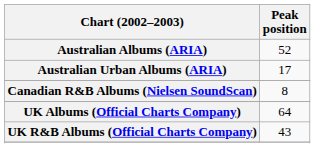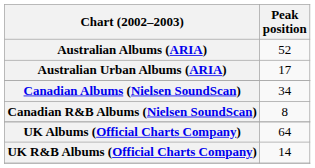 <table class="wikitable sortable plainrowheaders">
 <tr>
 <th scope="col">Chart (2002–2003)</th>
 <th scope="col">Peak<br>position</th>
 </tr>
 <tr>
 <th scope="row">Australian Albums (<a href='#'>ARIA</a>)</th>
 <td align="center">52</td>
 </tr>
 <tr>
 <th scope="row">Australian Urban Albums (<a href='#'>ARIA</a>)</th>
 <td align="center">17</td>
 </tr>
 <tr>
+</tr>
+<tr>
+<th scope="row"><a href='#'>Canadian Albums</a> (<a href='#'>Nielsen SoundScan</a>)</th>
+<td align="center">34</td>
 </tr>
 <tr>
 <th scope="row">Canadian R&B Albums (<a href='#'>Nielsen SoundScan</a>)</th>
 <td style="text-align:center;">8</td>
 </tr>
 <tr>
 </tr>
 <tr>
 </tr>
 <tr>
 </tr>
 <tr>
 </tr>
 <tr>
 </tr>
 <tr>
 </tr>
 <tr>
 <th scope="row">UK Albums (<a href='#'>Official Charts Company</a>)</th>
 <td style="text-align:center;">64</td>
 </tr>
 <tr>
 <th scope="row">UK R&B Albums (<a href='#'>Official Charts Company</a>)</th>
-<td style="text-align:center;">43</td>
+<td style="text-align:center;">14</td>
 </tr>
 <tr>
 </tr>
 <tr>
 </tr>
 </table>
